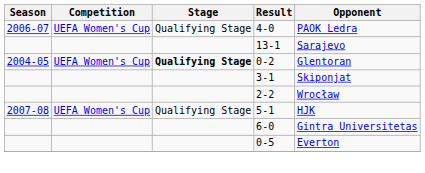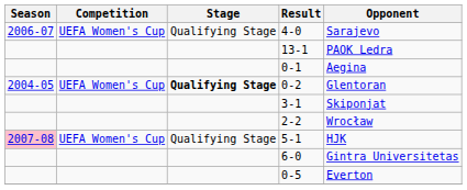 <table class="wikitable">
 <tr>
 <th>Season</th>
 <th>Competition</th>
 <th>Stage</th>
 <th>Result</th>
 <th>Opponent</th>
 </tr>
 <tr>
 <td><a href='#'>2006-07</a></td>
 <td><a href='#'>UEFA Women's Cup</a></td>
 <td>Qualifying Stage</td>
 <td>4-0</td>
+<td> <a href='#'>Sarajevo</a></td>
+</tr>
+<tr>
+<td></td>
+<td></td>
+<td></td>
+<td>13-1</td>
 <td> <a href='#'>PAOK Ledra</a></td>
 </tr>
 <tr>
 <td></td>
 <td></td>
 <td></td>
-<td>13-1</td>
-<td> <a href='#'>Sarajevo</a></td>
+<td>0-1</td>
+<td> <a href='#'>Aegina</a></td>
 </tr>
 <tr>
 <td><a href='#'>2004-05</a></td>
 <td><a href='#'>UEFA Women's Cup</a></td>
 <td><strong>Qualifying Stage</strong></td>
 <td>0-2</td>
 <td> <a href='#'>Glentoran</a></td>
 </tr>
 <tr>
 <td></td>
 <td></td>
 <td></td>
 <td>3-1</td>
 <td> <a href='#'>Skiponjat</a></td>
 </tr>
 <tr>
 <td></td>
 <td></td>
 <td></td>
 <td>2-2</td>
 <td> <a href='#'>Wrocław</a></td>
 </tr>
 <tr>
-<td><a href='#'>2007-08</a></td>
+<td style="background: pink;"><a href='#'>2007-08</a></td>
 <td><a href='#'>UEFA Women's Cup</a></td>
 <td>Qualifying Stage</td>
 <td>5-1</td>
 <td> <a href='#'>HJK</a></td>
 </tr>
 <tr>
 <td></td>
 <td></td>
 <td></td>
 <td>6-0</td>
 <td> <a href='#'>Gintra Universitetas</a></td>
 </tr>
 <tr>
 <td></td>
 <td></td>
 <td></td>
 <td>0-5</td>
 <td> <a href='#'>Everton</a></td>
 </tr>
 <tr>
 </tr>
 </table>
